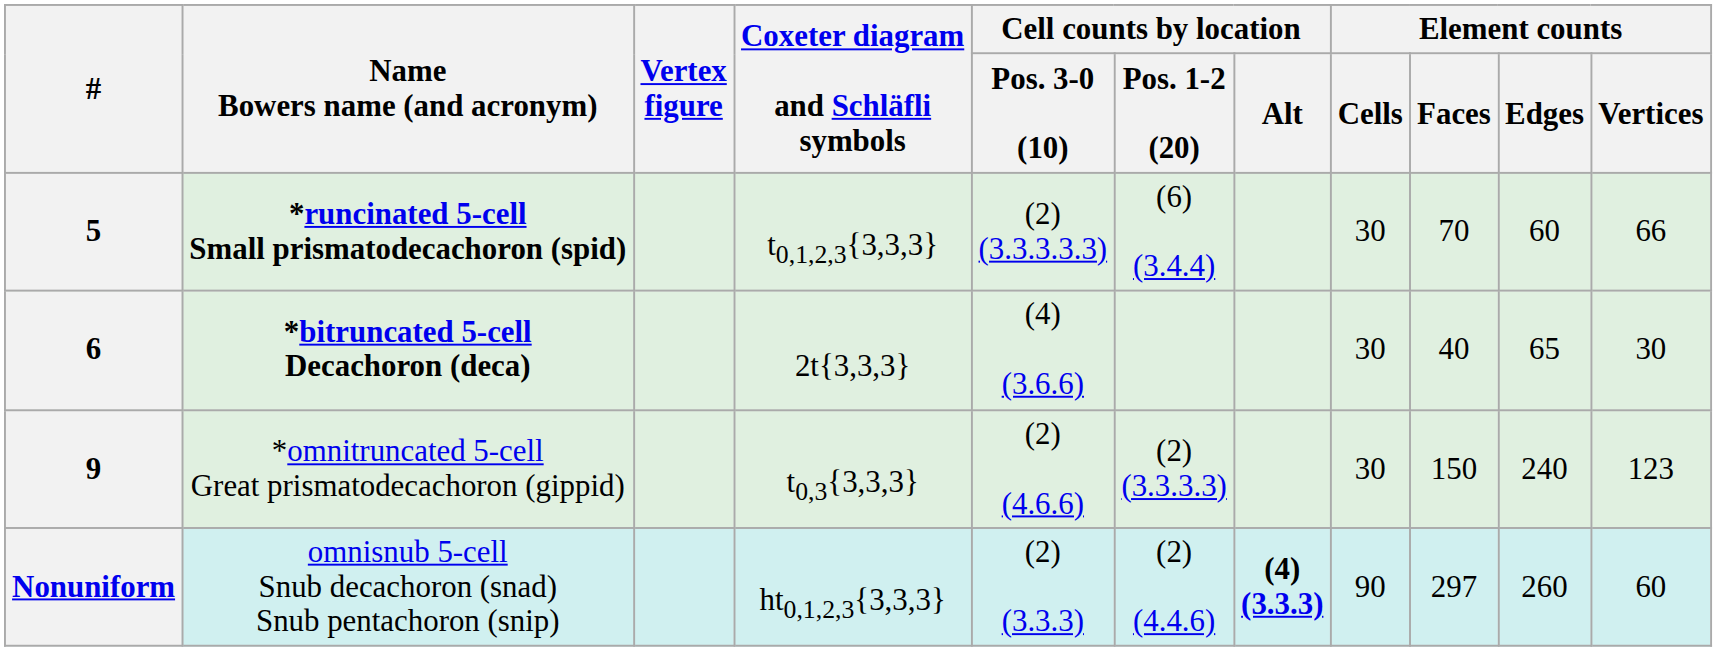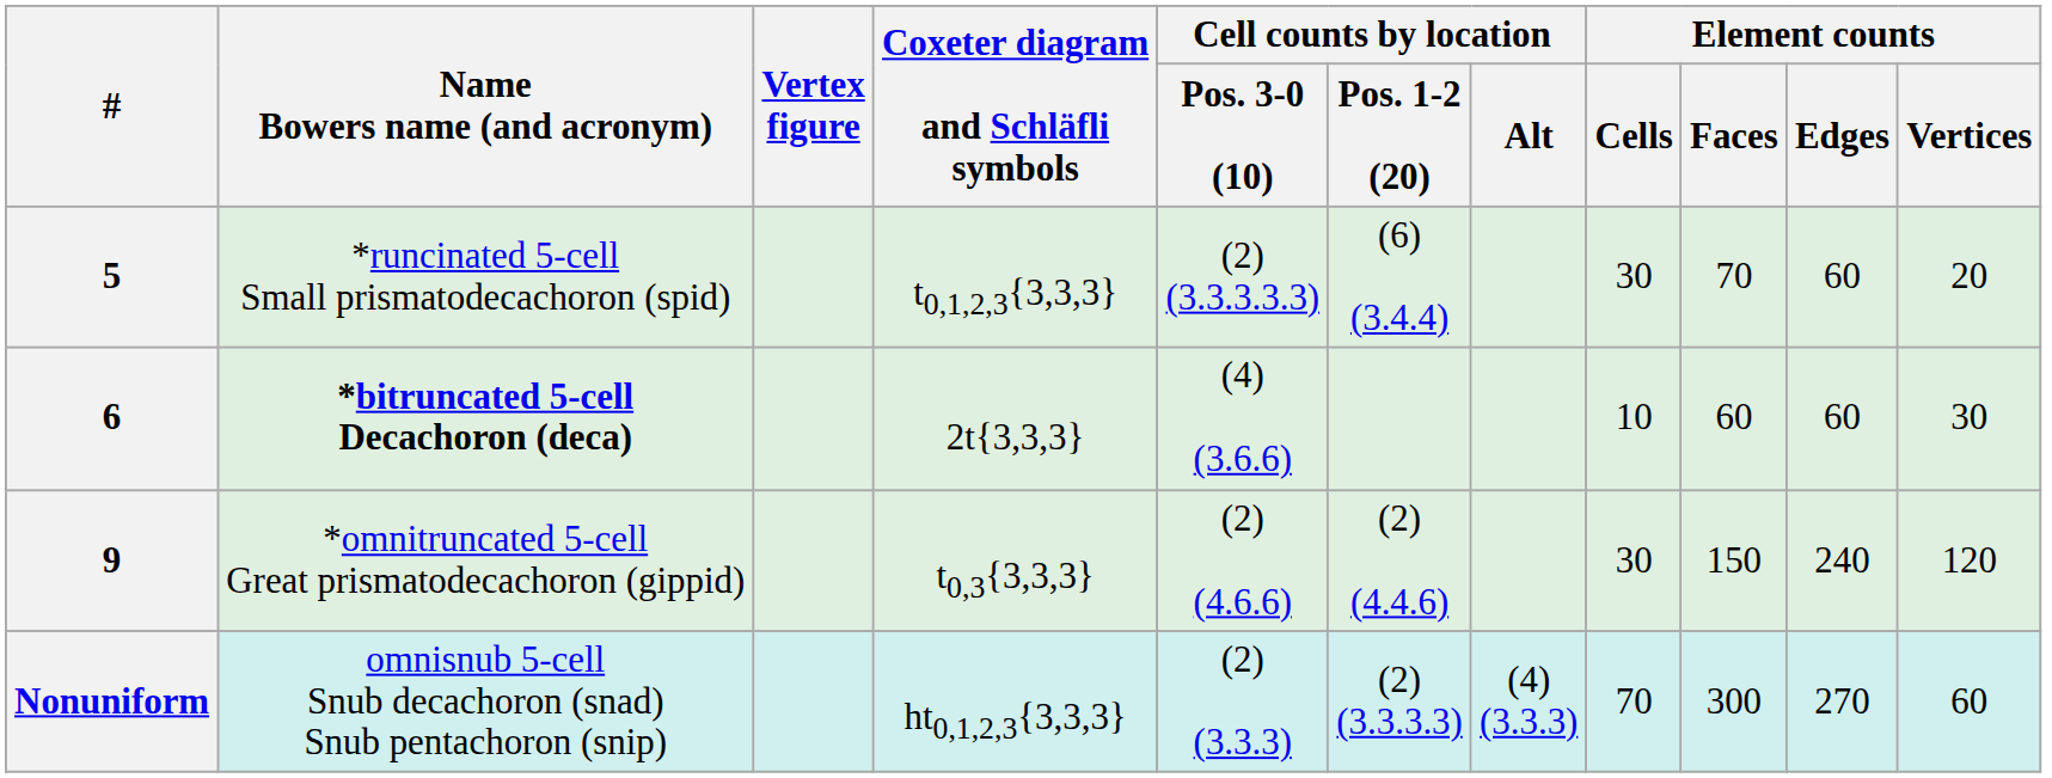 <table class="wikitable">
 <tr>
 <th rowspan=2>#</th>
 <th rowspan=2>Name<br> Bowers name (and acronym)</th>
 <th rowspan=2><a href='#'>Vertex<br>figure</a></th>
 <th rowspan=2><a href='#'>Coxeter diagram</a><br><br>and <a href='#'>Schläfli</a><br>symbols</th>
 <th colspan=3>Cell counts by location</th>
 <th colspan=4>Element counts</th>
 </tr>
 <tr>
 <th>Pos. 3-0<br><br>(10)</th>
 <th>Pos. 1-2<br><br>(20)</th>
 <th>Alt</th>
 <th>Cells</th>
 <th>Faces</th>
 <th>Edges</th>
 <th>Vertices</th>
 </tr>
 <tr BGCOLOR="#e0f0e0" align=center>
 <th>5</th>
-<td align=center><strong>*<a href='#'>runcinated 5-cell</a> <br>Small prismatodecachoron (spid)</strong></td>
+<td align=center>*<a href='#'>runcinated 5-cell</a> <br>Small prismatodecachoron (spid)</td>
 <td></td>
 <td align=center><br>t<sub>0,1,2,3</sub>{3,3,3}</td>
 <td> (2)<br><a href='#'>(3.3.3.3.3)</a></td>
 <td>(6)<br><br><a href='#'>(3.4.4)</a></td>
 <td></td>
 <td>30</td>
 <td>70</td>
 <td>60</td>
-<td>66</td>
+<td>20</td>
 </tr>
 <tr BGCOLOR="#e0f0e0" align=center>
 <th>6</th>
 <td align=center><strong>*<a href='#'>bitruncated 5-cell</a><br>Decachoron (deca)</strong></td>
 <td></td>
 <td align=center><br>2t{3,3,3}</td>
 <td>(4)<br><br><a href='#'>(3.6.6)</a></td>
 <td></td>
 <td></td>
-<td>30</td>
-<td>40</td>
-<td>65</td>
+<td>10</td>
+<td>60</td>
+<td>60</td>
 <td>30</td>
 </tr>
 <tr BGCOLOR="#e0f0e0" align=center>
 <th>9</th>
 <td align=center>*<a href='#'>omnitruncated 5-cell</a> <br>Great prismatodecachoron (gippid)</td>
 <td></td>
 <td align=center><br>t<sub>0,3</sub>{3,3,3}</td>
 <td>(2)<br><br><a href='#'>(4.6.6)</a></td>
-<td> (2)<br><a href='#'>(3.3.3.3)</a></td>
+<td>(2)<br><br><a href='#'>(4.4.6)</a></td>
 <td></td>
 <td>30</td>
 <td>150</td>
 <td>240</td>
-<td>123</td>
+<td>120</td>
 </tr>
 <tr BGCOLOR="#d0f0f0"  align=center>
 <th><a href='#'>Nonuniform</a></th>
 <td><a href='#'>omnisnub 5-cell</a><br>Snub decachoron (snad)<br>Snub pentachoron (snip)</td>
 <td></td>
 <td align=center><br>ht<sub>0,1,2,3</sub>{3,3,3}</td>
 <td>(2)<br><br><a href='#'>(3.3.3)</a></td>
-<td>(2)<br><br><a href='#'>(4.4.6)</a></td>
-<td><strong> (4)<br><a href='#'>(3.3.3)</a></strong></td>
-<td>90</td>
-<td>297</td>
-<td>260</td>
+<td> (2)<br><a href='#'>(3.3.3.3)</a></td>
+<td> (4)<br><a href='#'>(3.3.3)</a></td>
+<td>70</td>
+<td>300</td>
+<td>270</td>
 <td>60</td>
 </tr>
 </table>
